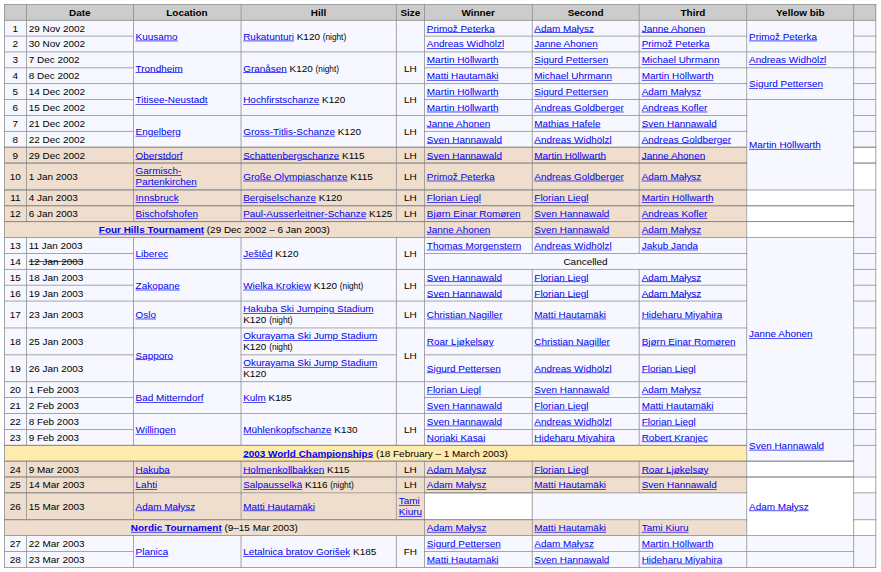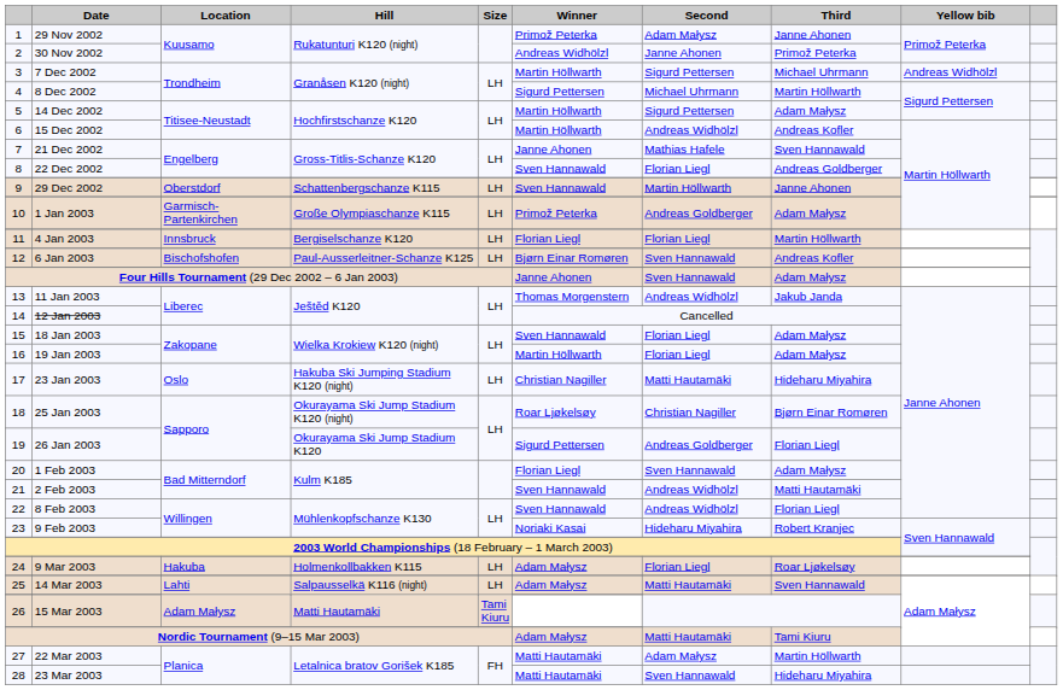 <table cellpadding="3" cellspacing="0" border="1" style="background:#f7f8ff; font-size:90%; border:gray solid 1px; border-collapse:collapse;">
 <tr style="background:#ccc; text-align:center;">
 <th style="width: 25px;"></th>
 <th style="width: 150px;">Date</th>
 <th style="width: 150px;">Location</th>
 <th style="width: 220px;">Hill</th>
 <th style="width: 25px;">Size</th>
 <th style="width: 150px;">Winner</th>
 <th style="width: 150px;">Second</th>
 <th style="width: 150px;">Third</th>
 <th style="width: 150px;">Yellow bib</th>
 <th style="width: 25px;"></th>
 </tr>
 <tr>
 <td style="text-align: center;">1</td>
 <td>29 Nov 2002</td>
 <td rowspan="2"> <a href='#'>Kuusamo</a></td>
 <td rowspan="2"><a href='#'>Rukatunturi</a> K120 <small>(night)</small></td>
 <td rowspan="2" style="text-align: center;"></td>
 <td> <a href='#'>Primož Peterka</a></td>
 <td> <a href='#'>Adam Małysz</a></td>
 <td> <a href='#'>Janne Ahonen</a></td>
 <td rowspan="2"> <a href='#'>Primož Peterka</a></td>
 <td style="text-align: center;"></td>
 </tr>
 <tr>
 <td style="text-align: center;">2</td>
 <td>30 Nov 2002</td>
 <td> <a href='#'>Andreas Widhölzl</a></td>
 <td> <a href='#'>Janne Ahonen</a></td>
 <td> <a href='#'>Primož Peterka</a></td>
 <td style="text-align: center;"></td>
 </tr>
 <tr>
 <td style="text-align: center;">3</td>
 <td>7 Dec 2002</td>
 <td rowspan="2"> <a href='#'>Trondheim</a></td>
 <td rowspan="2"><a href='#'>Granåsen</a> K120 <small>(night)</small></td>
 <td rowspan="2" style="text-align: center;">LH</td>
 <td> <a href='#'>Martin Höllwarth</a></td>
 <td> <a href='#'>Sigurd Pettersen</a></td>
 <td> <a href='#'>Michael Uhrmann</a></td>
 <td> <a href='#'>Andreas Widhölzl</a></td>
 <td style="text-align: center;"></td>
 </tr>
 <tr>
 <td style="text-align: center;">4</td>
 <td>8 Dec 2002</td>
-<td> <a href='#'>Matti Hautamäki</a></td>
+<td> <a href='#'>Sigurd Pettersen</a></td>
 <td> <a href='#'>Michael Uhrmann</a></td>
 <td> <a href='#'>Martin Höllwarth</a></td>
 <td rowspan="2"> <a href='#'>Sigurd Pettersen</a></td>
 <td style="text-align: center;"></td>
 </tr>
 <tr>
 <td style="text-align: center;">5</td>
 <td>14 Dec 2002</td>
 <td rowspan="2"> <a href='#'>Titisee-Neustadt</a></td>
 <td rowspan="2"><a href='#'>Hochfirstschanze</a> K120</td>
 <td rowspan="2" style="text-align: center;">LH</td>
 <td> <a href='#'>Martin Höllwarth</a></td>
 <td> <a href='#'>Sigurd Pettersen</a></td>
 <td> <a href='#'>Adam Małysz</a></td>
 <td style="text-align: center;"></td>
 </tr>
 <tr>
 <td style="text-align: center;">6</td>
 <td>15 Dec 2002</td>
 <td> <a href='#'>Martin Höllwarth</a></td>
-<td> <a href='#'>Andreas Goldberger</a></td>
+<td> <a href='#'>Andreas Widhölzl</a></td>
 <td> <a href='#'>Andreas Kofler</a></td>
 <td rowspan="8"> <a href='#'>Martin Höllwarth</a></td>
 <td style="text-align: center;"></td>
 </tr>
 <tr>
 <td style="text-align: center;">7</td>
 <td>21 Dec 2002</td>
 <td rowspan="2"> <a href='#'>Engelberg</a></td>
 <td rowspan="2"><a href='#'>Gross-Titlis-Schanze</a> K120</td>
 <td rowspan="2" style="text-align: center;">LH</td>
 <td> <a href='#'>Janne Ahonen</a></td>
 <td> <a href='#'>Mathias Hafele</a></td>
 <td> <a href='#'>Sven Hannawald</a></td>
 <td style="text-align: center;"></td>
 </tr>
 <tr>
 <td style="text-align: center;">8</td>
 <td>22 Dec 2002</td>
 <td> <a href='#'>Sven Hannawald</a></td>
-<td> <a href='#'>Andreas Widhölzl</a></td>
+<td> <a href='#'>Florian Liegl</a></td>
 <td> <a href='#'>Andreas Goldberger</a></td>
 <td style="text-align: center;"></td>
 </tr>
 <tr>
 </tr>
 <tr bgcolor=#EFDECD>
 <td style="text-align: center;">9</td>
 <td>29 Dec 2002</td>
 <td> <a href='#'>Oberstdorf</a></td>
 <td><a href='#'>Schattenbergschanze</a> K115</td>
 <td style="text-align: center;">LH</td>
 <td> <a href='#'>Sven Hannawald</a></td>
 <td> <a href='#'>Martin Höllwarth</a></td>
 <td> <a href='#'>Janne Ahonen</a></td>
 <td style="text-align: center;" bgcolor=#FFFFFF></td>
 </tr>
 <tr>
 </tr>
 <tr bgcolor=#EFDECD>
 <td style="text-align: center;">10</td>
 <td>1 Jan 2003</td>
 <td> <a href='#'>Garmisch-Partenkirchen</a></td>
 <td><a href='#'>Große Olympiaschanze</a> K115</td>
 <td style="text-align: center;">LH</td>
 <td> <a href='#'>Primož Peterka</a></td>
 <td> <a href='#'>Andreas Goldberger</a></td>
 <td> <a href='#'>Adam Małysz</a></td>
 <td style="text-align: center;" bgcolor=#FFFFFF></td>
 </tr>
 <tr>
 </tr>
 <tr bgcolor=#EFDECD>
 <td style="text-align: center;">11</td>
 <td>4 Jan 2003</td>
 <td> <a href='#'>Innsbruck</a></td>
 <td><a href='#'>Bergiselschanze</a> K120</td>
 <td style="text-align: center;">LH</td>
 <td> <a href='#'>Florian Liegl</a></td>
 <td> <a href='#'>Florian Liegl</a></td>
 <td> <a href='#'>Martin Höllwarth</a></td>
 <td style="text-align: center;" bgcolor=#FFFFFF></td>
 </tr>
 <tr>
 </tr>
 <tr bgcolor=#EFDECD>
 <td style="text-align: center;">12</td>
 <td>6 Jan 2003</td>
 <td> <a href='#'>Bischofshofen</a></td>
 <td><a href='#'>Paul-Ausserleitner-Schanze</a> K125</td>
 <td style="text-align: center;">LH</td>
 <td> <a href='#'>Bjørn Einar Romøren</a></td>
 <td> <a href='#'>Sven Hannawald</a></td>
 <td> <a href='#'>Andreas Kofler</a></td>
 <td style="text-align: center;" bgcolor=#FFFFFF></td>
 </tr>
 <tr>
 </tr>
 <tr bgcolor=#EFDECD>
 <td colspan="5" style="text-align: center;"><strong><a href='#'>Four Hills Tournament</a></strong> (29 Dec 2002 – 6 Jan 2003)</td>
 <td> <a href='#'>Janne Ahonen</a></td>
 <td> <a href='#'>Sven Hannawald</a></td>
 <td> <a href='#'>Adam Małysz</a></td>
 <td style="text-align: center;" bgcolor=#FFFFFF></td>
 </tr>
 <tr>
 <td style="text-align: center;">13</td>
 <td>11 Jan 2003</td>
 <td rowspan="2"> <a href='#'>Liberec</a></td>
 <td rowspan="2"><a href='#'>Ještěd</a> K120</td>
 <td rowspan="2" style="text-align: center;">LH</td>
 <td> <a href='#'>Thomas Morgenstern</a></td>
 <td> <a href='#'>Andreas Widhölzl</a></td>
 <td> <a href='#'>Jakub Janda</a></td>
 <td rowspan="10"> <a href='#'>Janne Ahonen</a></td>
 <td style="text-align: center;"></td>
 </tr>
 <tr>
 <td style="text-align: center;">14</td>
 <td><s>12 Jan 2003</s></td>
 <td colspan="3" align="center">Cancelled</td>
 <td style="text-align: center;"></td>
 </tr>
 <tr>
 <td style="text-align: center;">15</td>
 <td>18 Jan 2003</td>
 <td rowspan="2"> <a href='#'>Zakopane</a></td>
 <td rowspan="2"><a href='#'>Wielka Krokiew</a> K120 <small>(night)</small></td>
 <td rowspan="2" style="text-align: center;">LH</td>
 <td> <a href='#'>Sven Hannawald</a></td>
 <td> <a href='#'>Florian Liegl</a></td>
 <td> <a href='#'>Adam Małysz</a></td>
 <td style="text-align: center;"></td>
 </tr>
 <tr>
 <td style="text-align: center;">16</td>
 <td>19 Jan 2003</td>
-<td> <a href='#'>Sven Hannawald</a></td>
+<td> <a href='#'>Martin Höllwarth</a></td>
 <td> <a href='#'>Florian Liegl</a></td>
 <td> <a href='#'>Adam Małysz</a></td>
 <td style="text-align: center;"></td>
 </tr>
 <tr>
 <td style="text-align: center;">17</td>
 <td>23 Jan 2003</td>
 <td> <a href='#'>Oslo</a></td>
 <td><a href='#'>Hakuba Ski Jumping Stadium</a> K120 <small>(night)</small></td>
 <td style="text-align: center;">LH</td>
 <td> <a href='#'>Christian Nagiller</a></td>
 <td> <a href='#'>Matti Hautamäki</a></td>
 <td> <a href='#'>Hideharu Miyahira</a></td>
 <td style="text-align: center;"></td>
 </tr>
 <tr>
 <td style="text-align: center;">18</td>
 <td>25 Jan 2003</td>
 <td rowspan="2"> <a href='#'>Sapporo</a></td>
 <td><a href='#'>Okurayama Ski Jump Stadium</a> K120 <small>(night)</small></td>
 <td rowspan="2" style="text-align: center;">LH</td>
 <td> <a href='#'>Roar Ljøkelsøy</a></td>
 <td> <a href='#'>Christian Nagiller</a></td>
 <td> <a href='#'>Bjørn Einar Romøren</a></td>
 <td style="text-align: center;"></td>
 </tr>
 <tr>
 <td style="text-align: center;">19</td>
 <td>26 Jan 2003</td>
 <td><a href='#'>Okurayama Ski Jump Stadium</a> K120</td>
 <td> <a href='#'>Sigurd Pettersen</a></td>
-<td> <a href='#'>Andreas Widhölzl</a></td>
+<td> <a href='#'>Andreas Goldberger</a></td>
 <td> <a href='#'>Florian Liegl</a></td>
 <td style="text-align: center;"></td>
 </tr>
 <tr>
 <td style="text-align: center;">20</td>
 <td>1 Feb 2003</td>
 <td rowspan="2"> <a href='#'>Bad Mitterndorf</a></td>
 <td rowspan="2"><a href='#'>Kulm</a> K185</td>
 <td rowspan="2" style="text-align: center;"></td>
 <td> <a href='#'>Florian Liegl</a></td>
 <td> <a href='#'>Sven Hannawald</a></td>
 <td> <a href='#'>Adam Małysz</a></td>
 <td style="text-align: center;"></td>
 </tr>
 <tr>
 <td style="text-align: center;">21</td>
 <td>2 Feb 2003</td>
 <td> <a href='#'>Sven Hannawald</a></td>
-<td> <a href='#'>Florian Liegl</a></td>
+<td> <a href='#'>Andreas Widhölzl</a></td>
 <td> <a href='#'>Matti Hautamäki</a></td>
 <td style="text-align: center;"></td>
 </tr>
 <tr>
 <td style="text-align: center;">22</td>
 <td>8 Feb 2003</td>
 <td rowspan="2"> <a href='#'>Willingen</a></td>
 <td rowspan="2"><a href='#'>Mühlenkopfschanze</a> K130</td>
 <td rowspan="2" style="text-align: center;">LH</td>
 <td> <a href='#'>Sven Hannawald</a></td>
 <td> <a href='#'>Andreas Widhölzl</a></td>
 <td> <a href='#'>Florian Liegl</a></td>
 <td style="text-align: center;"></td>
 </tr>
 <tr>
 <td style="text-align: center;">23</td>
 <td>9 Feb 2003 </td>
 <td> <a href='#'>Noriaki Kasai</a></td>
 <td> <a href='#'>Hideharu Miyahira</a></td>
 <td> <a href='#'>Robert Kranjec</a></td>
 <td rowspan="3"> <a href='#'>Sven Hannawald</a></td>
 <td style="text-align: center;"></td>
 </tr>
 <tr>
 </tr>
 <tr style="background:#FFEBAD">
 <td colspan="8" align="center"><strong><a href='#'>2003 World Championships</a></strong> (18 February – 1 March 2003)</td>
 </tr>
 <tr>
 </tr>
 <tr bgcolor=#EFDECD>
 <td style="text-align: center;">24</td>
 <td>9 Mar 2003 </td>
 <td> <a href='#'>Hakuba</a></td>
 <td><a href='#'>Holmenkollbakken</a> K115</td>
 <td style="text-align: center;">LH</td>
 <td> <a href='#'>Adam Małysz</a></td>
 <td> <a href='#'>Florian Liegl</a></td>
 <td> <a href='#'>Roar Ljøkelsøy</a></td>
 <td style="text-align: center;" bgcolor=#FFFFFF></td>
 </tr>
 <tr>
 </tr>
 <tr bgcolor=#EFDECD>
 <td style="text-align: center;">25</td>
 <td>14 Mar 2003</td>
 <td rowspan="2"> <a href='#'>Lahti</a></td>
 <td rowspan="2"><a href='#'>Salpausselkä</a> K116 <small>(night)</small></td>
 <td rowspan="2" style="text-align: center;">LH</td>
 <td> <a href='#'>Adam Małysz</a></td>
 <td> <a href='#'>Matti Hautamäki</a></td>
 <td> <a href='#'>Sven Hannawald</a></td>
 <td rowspan="5" bgcolor=#FFFFFF> <a href='#'>Adam Małysz</a></td>
 <td style="text-align: center;" bgcolor=#FFFFFF></td>
 </tr>
 <tr>
 </tr>
 <tr bgcolor=#EFDECD>
 <td style="text-align: center;">26</td>
 <td>15 Mar 2003</td>
 <td> <a href='#'>Adam Małysz</a></td>
 <td> <a href='#'>Matti Hautamäki</a></td>
 <td> <a href='#'>Tami Kiuru</a></td>
 <td style="text-align: center;" bgcolor=#FFFFFF></td>
 </tr>
 <tr>
 </tr>
 <tr bgcolor=#EFDECD>
 <td colspan="5" style="text-align: center;"><strong><a href='#'>Nordic Tournament</a></strong> (9–15 Mar 2003)</td>
 <td> <a href='#'>Adam Małysz</a></td>
 <td> <a href='#'>Matti Hautamäki</a></td>
 <td> <a href='#'>Tami Kiuru</a></td>
 <td style="text-align: center;" bgcolor=#FFFFFF></td>
 </tr>
 <tr>
 <td style="text-align: center;">27</td>
 <td>22 Mar 2003</td>
 <td rowspan="2"> <a href='#'>Planica</a></td>
 <td rowspan="2"><a href='#'>Letalnica bratov Gorišek</a> K185</td>
 <td rowspan="2" style="text-align: center;">FH</td>
-<td> <a href='#'>Sigurd Pettersen</a></td>
+<td> <a href='#'>Matti Hautamäki</a></td>
 <td> <a href='#'>Adam Małysz</a></td>
 <td> <a href='#'>Martin Höllwarth</a></td>
 <td style="text-align: center;"></td>
 </tr>
 <tr>
 <td style="text-align: center;">28</td>
 <td>23 Mar 2003</td>
 <td> <a href='#'>Matti Hautamäki</a></td>
 <td> <a href='#'>Sven Hannawald</a></td>
 <td> <a href='#'>Hideharu Miyahira</a></td>
 <td style="text-align: center;"></td>
 </tr>
 </table>
